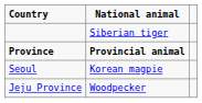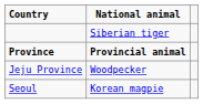 <table border=1 cellspacing=0 cellpadding=5 style="border-collapse: collapse; background:#f8f8f8;">
 <tr>
 <th align=left>Country</th>
 <th>National animal</th>
 </tr>
 <tr>
 <td></td>
 <td><a href='#'>Siberian tiger</a></td>
 <td></td>
 </tr>
 <tr>
 <th align=left>Province</th>
 <th>Provincial animal</th>
 </tr>
 <tr>
+<td> <a href='#'>Jeju Province</a></td>
+<td><a href='#'>Woodpecker</a></td>
+<td></td>
+</tr>
+<tr>
 <td> <a href='#'>Seoul</a></td>
 <td><a href='#'>Korean magpie</a></td>
 <td></td>
 </tr>
-<tr>
-<td> <a href='#'>Jeju Province</a></td>
-<td><a href='#'>Woodpecker</a></td>
-<td></td>
-</tr>
 </table>
